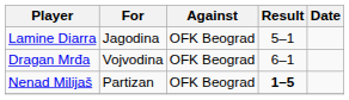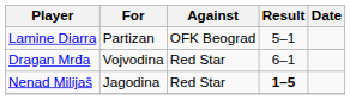 <table class="wikitable">
 <tr>
 <th>Player</th>
 <th>For</th>
 <th>Against</th>
 <th style="text-align:center;">Result</th>
 <th>Date</th>
 </tr>
 <tr>
 <td> <a href='#'>Lamine Diarra</a></td>
-<td>Jagodina</td>
+<td>Partizan</td>
 <td>OFK Beograd</td>
 <td style="text-align:center;">5–1</td>
 <td></td>
 </tr>
 <tr>
 <td> <a href='#'>Dragan Mrđa</a></td>
 <td>Vojvodina</td>
-<td>OFK Beograd</td>
+<td>Red Star</td>
 <td style="text-align:center;">6–1</td>
 <td></td>
 </tr>
 <tr>
 <td> <a href='#'>Nenad Milijaš</a></td>
-<td>Partizan</td>
-<td>OFK Beograd</td>
+<td>Jagodina</td>
+<td>Red Star</td>
 <td style="text-align:center;"><strong>1–5</strong></td>
 <td></td>
 </tr>
 <tr>
 </tr>
 </table>
